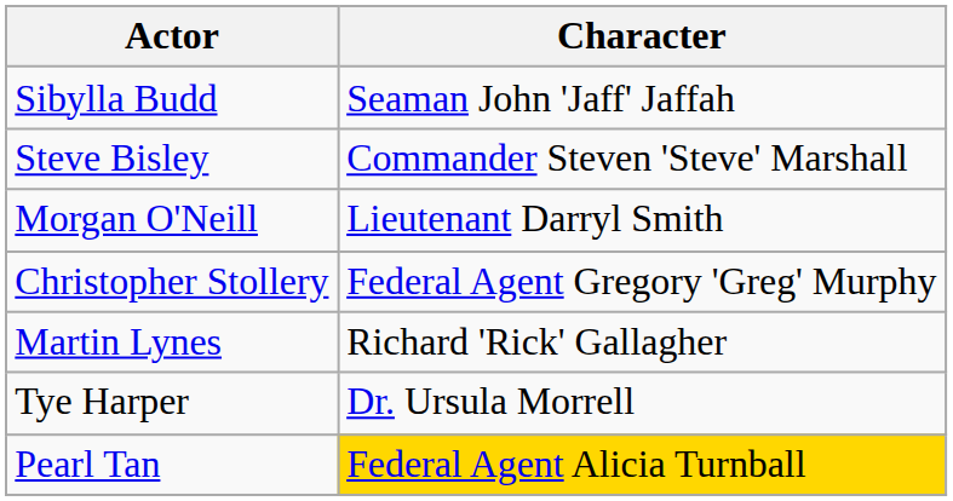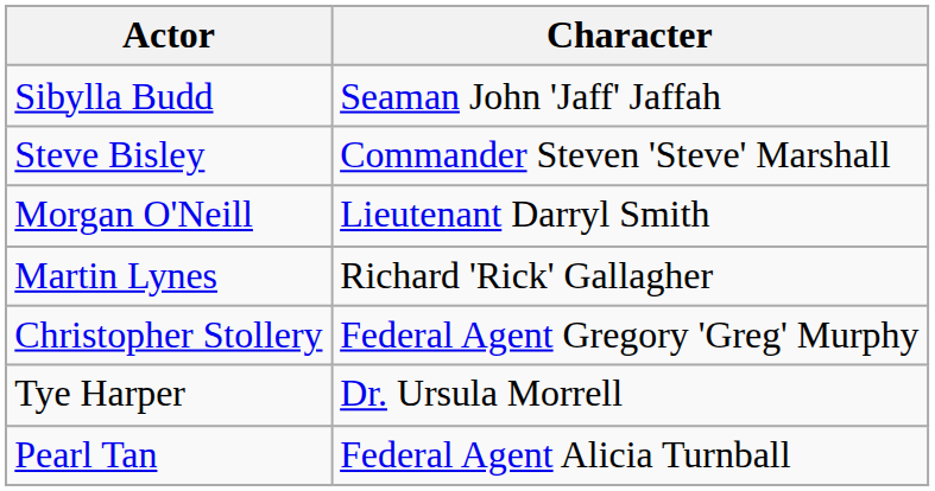 <table class="wikitable">
 <tr>
 <th>Actor</th>
 <th>Character</th>
 </tr>
 <tr>
 <td><a href='#'>Sibylla Budd</a></td>
 <td><a href='#'>Seaman</a> John 'Jaff' Jaffah</td>
 </tr>
 <tr>
 <td><a href='#'>Steve Bisley</a></td>
 <td><a href='#'>Commander</a> Steven 'Steve' Marshall</td>
 </tr>
 <tr>
 <td><a href='#'>Morgan O'Neill</a></td>
 <td><a href='#'>Lieutenant</a> Darryl Smith</td>
 </tr>
 <tr>
+<td><a href='#'>Martin Lynes</a></td>
+<td>Richard 'Rick' Gallagher</td>
+</tr>
+<tr>
 <td><a href='#'>Christopher Stollery</a></td>
 <td><a href='#'>Federal Agent</a> Gregory 'Greg' Murphy</td>
-</tr>
-<tr>
-<td><a href='#'>Martin Lynes</a></td>
-<td>Richard 'Rick' Gallagher</td>
 </tr>
 <tr>
 <td>Tye Harper</td>
 <td><a href='#'>Dr.</a> Ursula Morrell</td>
 </tr>
 <tr>
 <td><a href='#'>Pearl Tan</a></td>
-<td style="background: gold;"><a href='#'>Federal Agent</a> Alicia Turnball</td>
+<td><a href='#'>Federal Agent</a> Alicia Turnball</td>
 </tr>
 </table>
